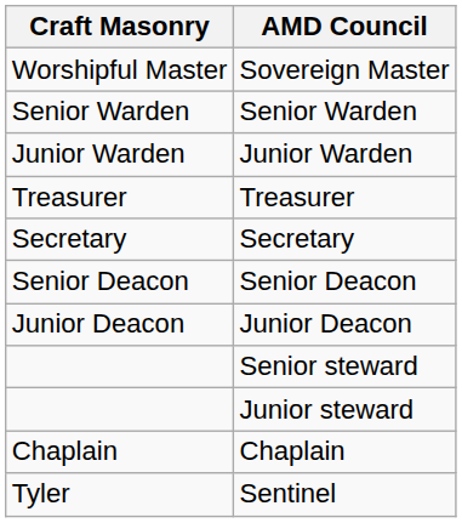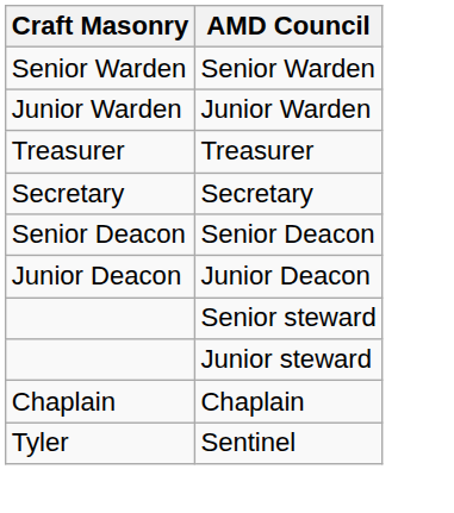 <table class="wikitable">
 <tr>
 <th>Craft Masonry</th>
 <th>AMD Council</th>
-</tr>
-<tr>
-<td>Worshipful Master</td>
-<td>Sovereign Master</td>
 </tr>
 <tr>
 <td>Senior Warden</td>
 <td>Senior Warden</td>
 </tr>
 <tr>
 <td>Junior Warden</td>
 <td>Junior Warden</td>
 </tr>
 <tr>
 <td>Treasurer</td>
 <td>Treasurer</td>
 </tr>
 <tr>
 <td>Secretary</td>
 <td>Secretary</td>
 </tr>
 <tr>
 <td>Senior Deacon</td>
 <td>Senior Deacon</td>
 </tr>
 <tr>
 <td>Junior Deacon</td>
 <td>Junior Deacon</td>
 </tr>
 <tr>
 <td></td>
 <td>Senior steward</td>
 </tr>
 <tr>
 <td></td>
 <td>Junior steward</td>
 </tr>
 <tr>
 <td>Chaplain</td>
 <td>Chaplain</td>
 </tr>
 <tr>
 <td>Tyler</td>
 <td>Sentinel</td>
 </tr>
 </table>
